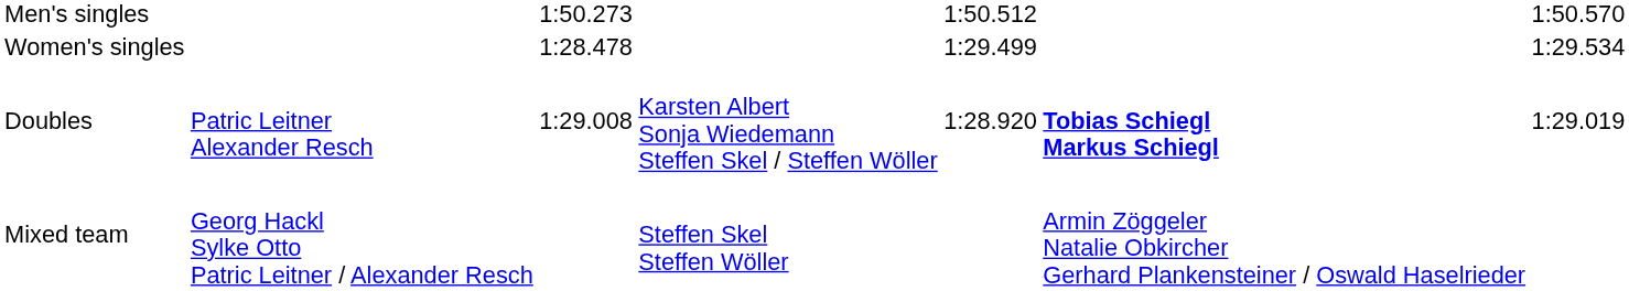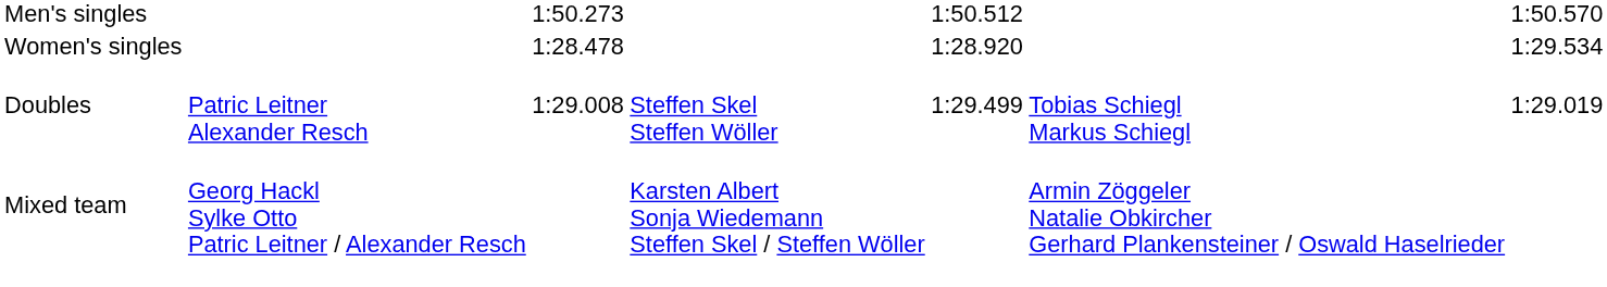 <table>
 <tr>
 <td>Men's singles</td>
 <td></td>
 <td>1:50.273</td>
 <td></td>
 <td>1:50.512</td>
 <td></td>
 <td>1:50.570</td>
 </tr>
 <tr>
 <td>Women's singles</td>
 <td></td>
 <td>1:28.478</td>
 <td></td>
-<td>1:29.499</td>
+<td>1:28.920</td>
 <td></td>
 <td>1:29.534</td>
 </tr>
 <tr>
 <td>Doubles</td>
 <td><br><a href='#'>Patric Leitner</a><br><a href='#'>Alexander Resch</a></td>
 <td>1:29.008</td>
-<td><br><a href='#'>Karsten Albert</a><br><a href='#'>Sonja Wiedemann</a><br><a href='#'>Steffen Skel</a> / <a href='#'>Steffen Wöller</a></td>
-<td>1:28.920</td>
-<td><strong><br><a href='#'>Tobias Schiegl</a><br><a href='#'>Markus Schiegl</a></strong></td>
+<td><br><a href='#'>Steffen Skel</a><br><a href='#'>Steffen Wöller</a></td>
+<td>1:29.499</td>
+<td><br><a href='#'>Tobias Schiegl</a><br><a href='#'>Markus Schiegl</a></td>
 <td>1:29.019</td>
 </tr>
 <tr>
 <td>Mixed team</td>
 <td><br><a href='#'>Georg Hackl</a><br><a href='#'>Sylke Otto</a><br><a href='#'>Patric Leitner</a> / <a href='#'>Alexander Resch</a></td>
 <td></td>
-<td><br><a href='#'>Steffen Skel</a><br><a href='#'>Steffen Wöller</a></td>
+<td><br><a href='#'>Karsten Albert</a><br><a href='#'>Sonja Wiedemann</a><br><a href='#'>Steffen Skel</a> / <a href='#'>Steffen Wöller</a></td>
 <td></td>
 <td><br><a href='#'>Armin Zöggeler</a><br><a href='#'>Natalie Obkircher</a><br><a href='#'>Gerhard Plankensteiner</a> / <a href='#'>Oswald Haselrieder</a></td>
 <td></td>
 </tr>
 </table>
